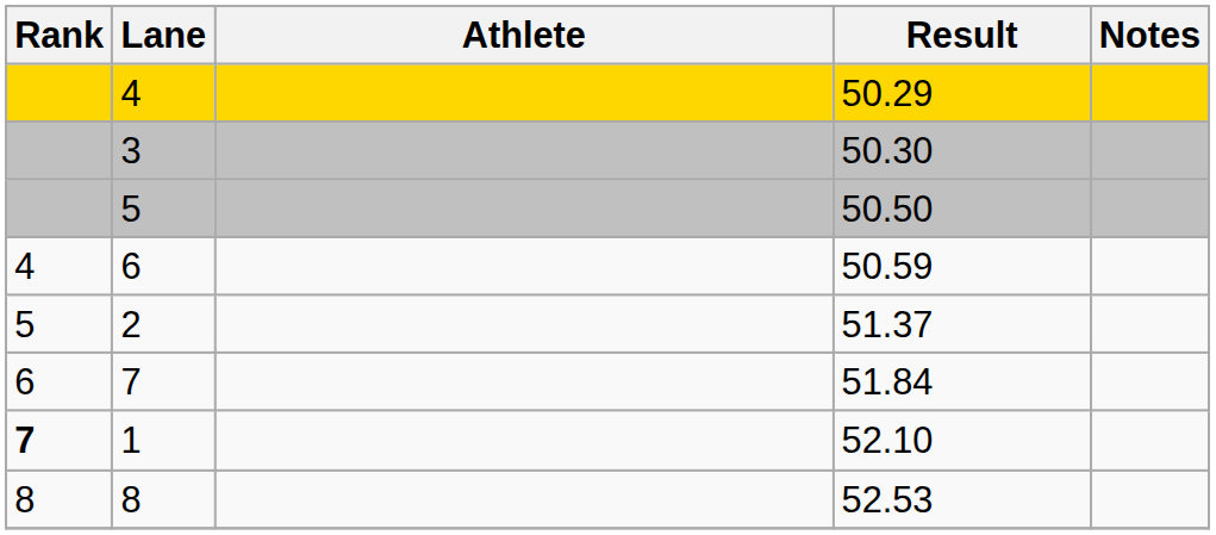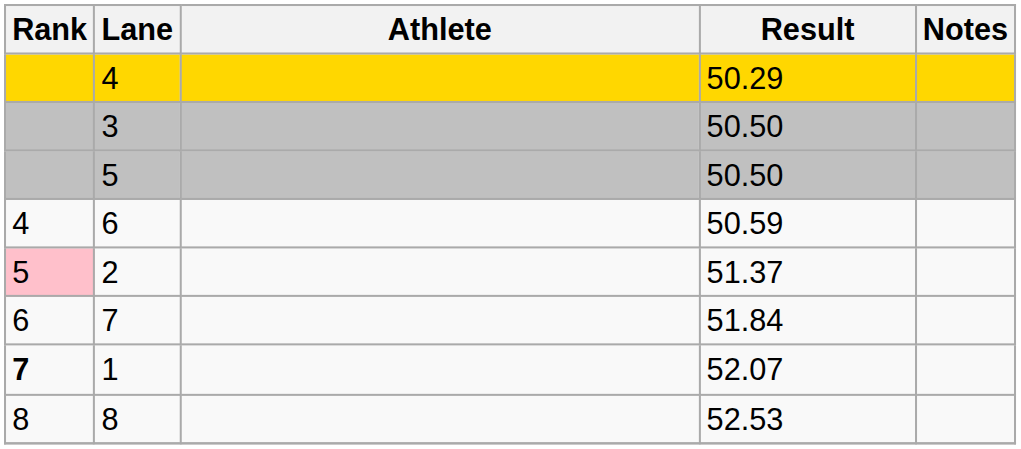 <table class="wikitable" style="font-size:95%" style="width:35em;" style="text-align:center">
 <tr>
 <th>Rank</th>
 <th>Lane</th>
 <th width=250>Athlete</th>
 <th width=100>Result</th>
 <th>Notes</th>
 </tr>
 <tr bgcolor=gold>
 <td></td>
 <td>4</td>
 <td align=left></td>
 <td>50.29</td>
 <td></td>
 </tr>
 <tr bgcolor=silver>
 <td></td>
 <td>3</td>
 <td align=left></td>
-<td>50.30</td>
+<td>50.50</td>
 <td></td>
 </tr>
 <tr bgcolor=silver>
 <td></td>
 <td>5</td>
 <td align=left></td>
 <td>50.50</td>
 <td></td>
 </tr>
 <tr>
 <td>4</td>
 <td>6</td>
 <td align=left></td>
 <td>50.59</td>
 <td></td>
 </tr>
 <tr>
-<td>5</td>
+<td style="background: pink;">5</td>
 <td>2</td>
 <td align=left></td>
 <td>51.37</td>
 <td></td>
 </tr>
 <tr>
 <td>6</td>
 <td>7</td>
 <td align=left></td>
 <td>51.84</td>
 <td></td>
 </tr>
 <tr>
 <td><strong>7</strong></td>
 <td>1</td>
 <td align=left></td>
-<td>52.10</td>
+<td>52.07</td>
 <td></td>
 </tr>
 <tr>
 <td>8</td>
 <td>8</td>
 <td align=left></td>
 <td>52.53</td>
 <td></td>
 </tr>
 <tr>
 </tr>
 </table>
